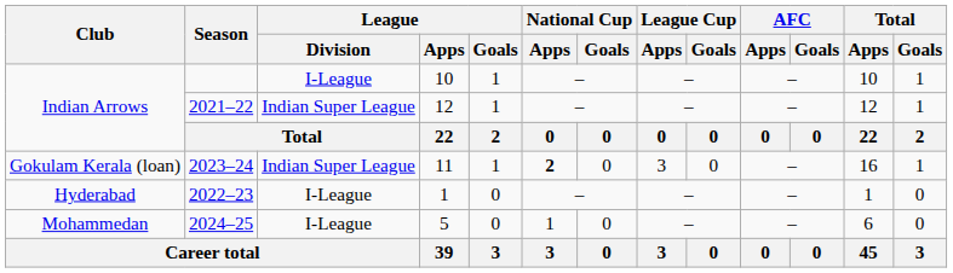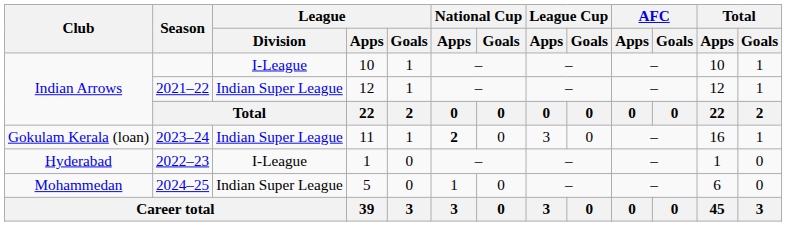 <table class="wikitable" style="text-align: center;">
 <tr>
 <th rowspan="2">Club</th>
 <th rowspan="2">Season</th>
 <th colspan="3">League</th>
 <th colspan="2">National Cup</th>
 <th colspan="2">League Cup</th>
 <th colspan="2"><a href='#'>AFC</a></th>
 <th colspan="2">Total</th>
 </tr>
 <tr>
 <th>Division</th>
 <th>Apps</th>
 <th>Goals</th>
 <th>Apps</th>
 <th>Goals</th>
 <th>Apps</th>
 <th>Goals</th>
 <th>Apps</th>
 <th>Goals</th>
 <th>Apps</th>
 <th>Goals</th>
 </tr>
 <tr>
 <td rowspan="3"><a href='#'>Indian Arrows</a></td>
 <td></td>
 <td><a href='#'>I-League</a></td>
 <td>10</td>
 <td>1</td>
 <td colspan="2">–</td>
 <td colspan="2">–</td>
 <td colspan="2">–</td>
 <td>10</td>
 <td>1</td>
 </tr>
 <tr>
 <td><a href='#'>2021–22</a></td>
 <td><a href='#'>Indian Super League</a></td>
 <td>12</td>
 <td>1</td>
 <td colspan="2">–</td>
 <td colspan="2">–</td>
 <td colspan="2">–</td>
 <td>12</td>
 <td>1</td>
 </tr>
 <tr>
 <th colspan="2">Total</th>
 <th>22</th>
 <th>2</th>
 <th>0</th>
 <th>0</th>
 <th>0</th>
 <th>0</th>
 <th>0</th>
 <th>0</th>
 <th>22</th>
 <th>2</th>
 </tr>
 <tr>
 <td><a href='#'>Gokulam Kerala</a> (loan)</td>
 <td><a href='#'>2023–24</a></td>
 <td><a href='#'>Indian Super League</a></td>
 <td>11</td>
 <td>1</td>
 <td><strong>2</strong></td>
 <td>0</td>
 <td>3</td>
 <td>0</td>
 <td colspan="2">–</td>
 <td>16</td>
 <td>1</td>
 </tr>
 <tr>
 <td><a href='#'>Hyderabad</a></td>
 <td><a href='#'>2022–23</a></td>
 <td>I-League</td>
 <td>1</td>
 <td>0</td>
 <td colspan="2">–</td>
 <td colspan="2">–</td>
 <td colspan="2">–</td>
 <td>1</td>
 <td>0</td>
 </tr>
 <tr>
 <td><a href='#'>Mohammedan</a></td>
 <td><a href='#'>2024–25</a></td>
-<td>I-League</td>
+<td>Indian Super League</td>
 <td>5</td>
 <td>0</td>
 <td>1</td>
 <td>0</td>
 <td colspan="2">–</td>
 <td colspan="2">–</td>
 <td>6</td>
 <td>0</td>
 </tr>
 <tr>
 <th colspan="3">Career total</th>
 <th>39</th>
 <th>3</th>
 <th>3</th>
 <th>0</th>
 <th>3</th>
 <th>0</th>
 <th>0</th>
 <th>0</th>
 <th>45</th>
 <th>3</th>
 </tr>
 </table>
